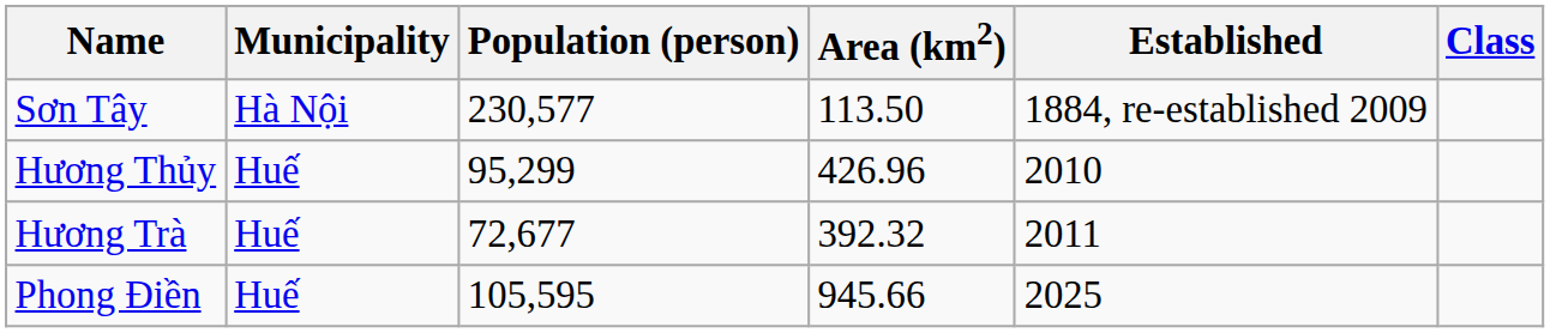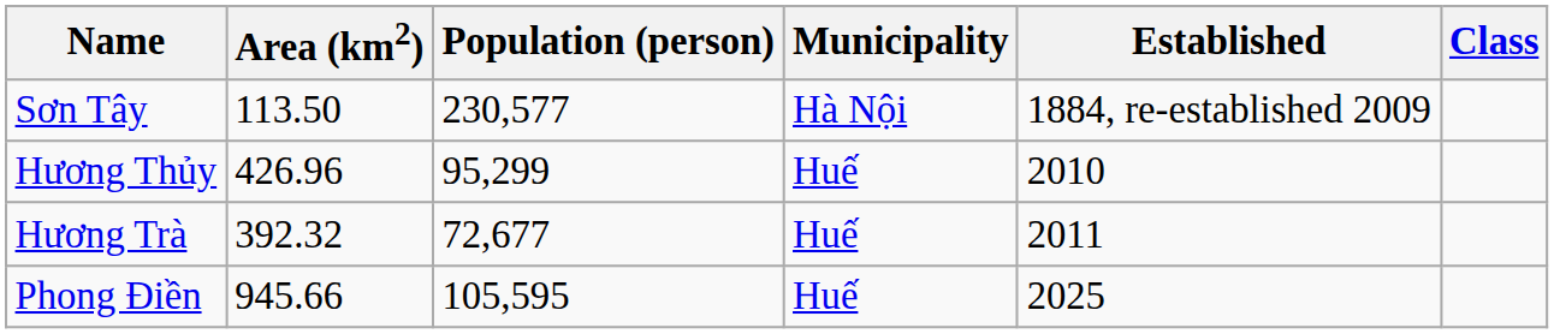 <table class="wikitable sortable">
 <tr>
 <th>Name</th>
+<th>Area (km<sup>2</sup>)</th>
+<th>Population (person)</th>
 <th>Municipality</th>
-<th>Population (person)</th>
-<th>Area (km<sup>2</sup>)</th>
 <th>Established</th>
 <th><a href='#'>Class</a></th>
 </tr>
 <tr>
 <td><a href='#'>Sơn Tây</a></td>
+<td>113.50</td>
+<td>230,577</td>
 <td><a href='#'>Hà Nội</a></td>
-<td>230,577</td>
-<td>113.50</td>
 <td>1884, re-established 2009</td>
 <td align="center"></td>
 </tr>
 <tr>
 <td><a href='#'>Hương Thủy</a></td>
+<td>426.96</td>
+<td>95,299</td>
 <td><a href='#'>Huế</a></td>
-<td>95,299</td>
-<td>426.96</td>
 <td>2010</td>
 <td align=center></td>
 </tr>
 <tr>
 <td><a href='#'>Hương Trà</a></td>
+<td>392.32</td>
+<td>72,677</td>
 <td><a href='#'>Huế</a></td>
-<td>72,677</td>
-<td>392.32</td>
 <td>2011</td>
 <td align=center></td>
 </tr>
 <tr>
 <td><a href='#'>Phong Điền</a></td>
+<td>945.66</td>
+<td>105,595</td>
 <td><a href='#'>Huế</a></td>
-<td>105,595</td>
-<td>945.66</td>
 <td>2025</td>
 <td align=center></td>
 </tr>
 </table>
